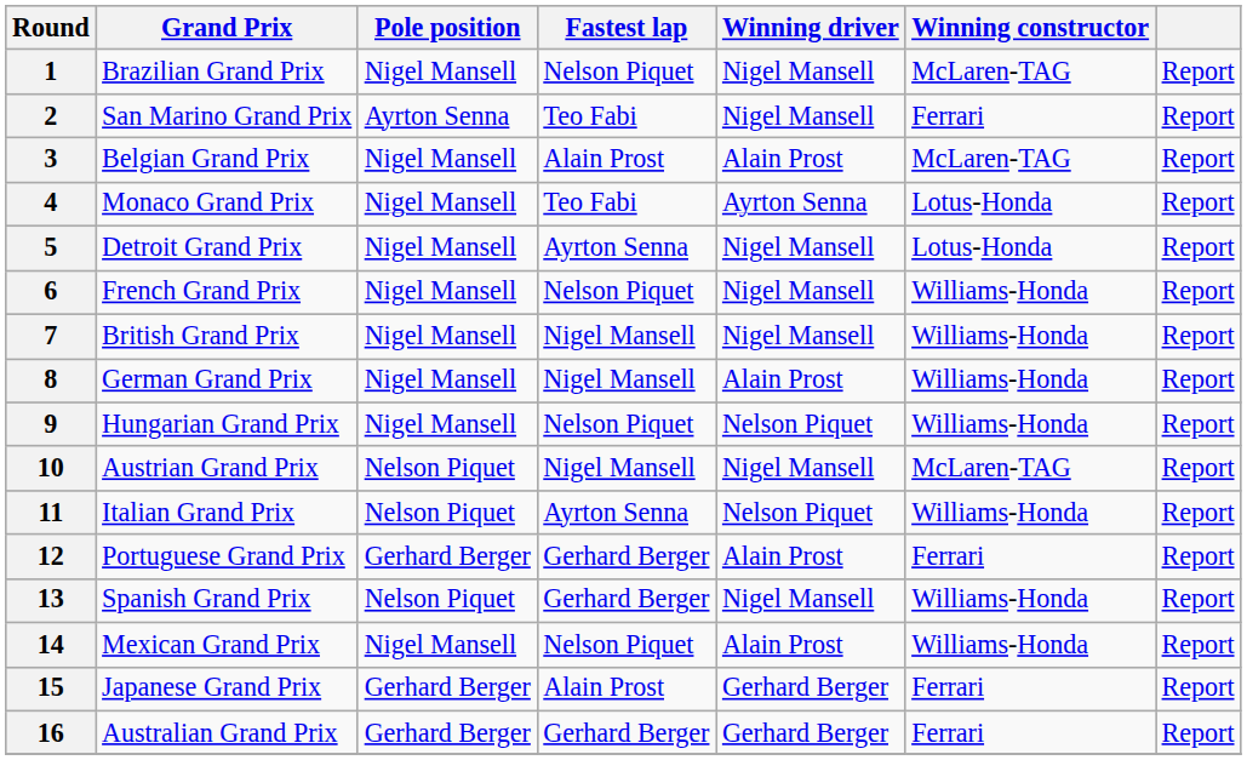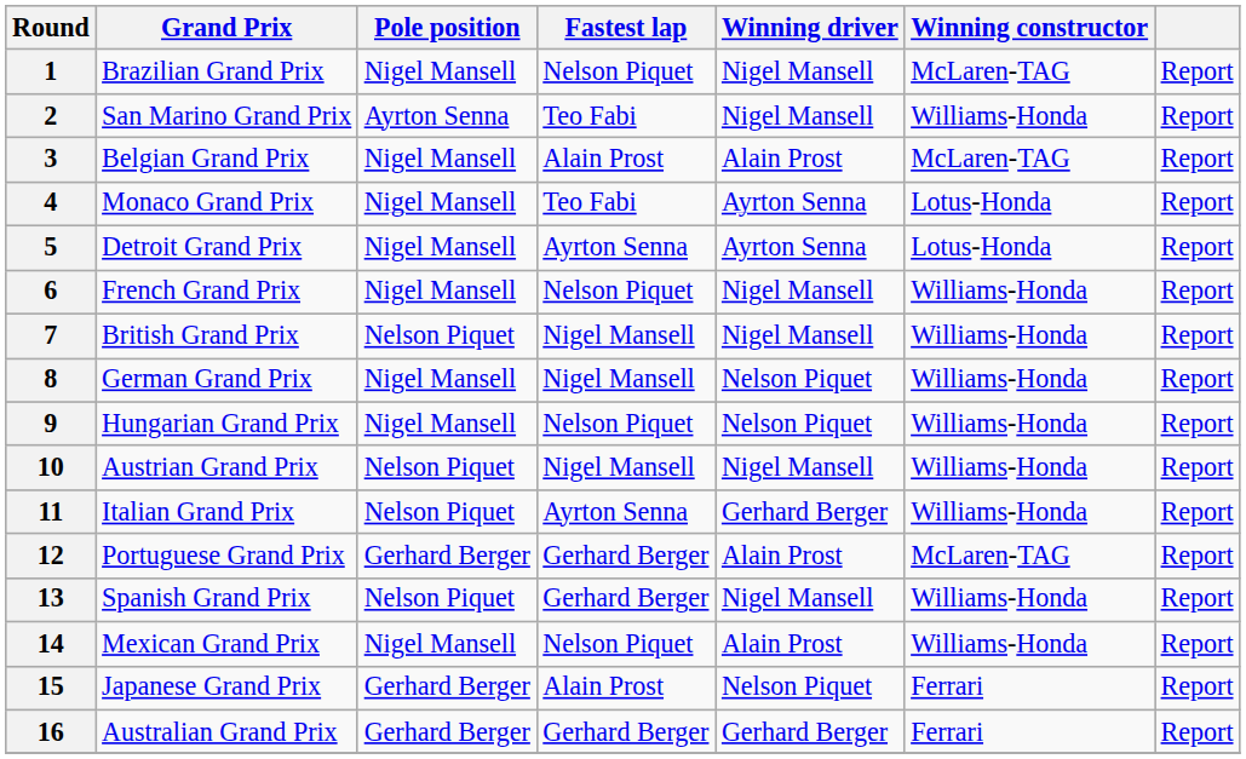 <table class="wikitable sortable" style="font-size: 85%">
 <tr>
 <th>Round</th>
 <th nowrap><a href='#'>Grand Prix</a></th>
 <th nowrap><a href='#'>Pole position</a></th>
 <th nowrap><a href='#'>Fastest lap</a></th>
 <th nowrap><a href='#'>Winning driver</a></th>
 <th nowrap><a href='#'>Winning constructor</a></th>
 <th></th>
 </tr>
 <tr>
 <th>1</th>
 <td> <a href='#'>Brazilian Grand Prix</a></td>
 <td nowrap> <a href='#'>Nigel Mansell</a></td>
 <td> <a href='#'>Nelson Piquet</a></td>
 <td> <a href='#'>Nigel Mansell</a></td>
 <td> <a href='#'>McLaren</a>-<a href='#'>TAG</a></td>
 <td><a href='#'>Report</a></td>
 </tr>
 <tr>
 <th>2</th>
 <td nowrap> <a href='#'>San Marino Grand Prix</a></td>
 <td> <a href='#'>Ayrton Senna</a></td>
 <td> <a href='#'>Teo Fabi</a></td>
 <td> <a href='#'>Nigel Mansell</a></td>
-<td> <a href='#'>Ferrari</a></td>
+<td nowrap> <a href='#'>Williams</a>-<a href='#'>Honda</a></td>
 <td><a href='#'>Report</a></td>
 </tr>
 <tr>
 <th>3</th>
 <td> <a href='#'>Belgian Grand Prix</a></td>
 <td> <a href='#'>Nigel Mansell</a></td>
 <td> <a href='#'>Alain Prost</a></td>
 <td> <a href='#'>Alain Prost</a></td>
 <td> <a href='#'>McLaren</a>-<a href='#'>TAG</a></td>
 <td><a href='#'>Report</a></td>
 </tr>
 <tr>
 <th>4</th>
 <td> <a href='#'>Monaco Grand Prix</a></td>
 <td> <a href='#'>Nigel Mansell</a></td>
 <td> <a href='#'>Teo Fabi</a></td>
 <td> <a href='#'>Ayrton Senna</a></td>
 <td> <a href='#'>Lotus</a>-<a href='#'>Honda</a></td>
 <td><a href='#'>Report</a></td>
 </tr>
 <tr>
 <th>5</th>
 <td> <a href='#'>Detroit Grand Prix</a></td>
 <td> <a href='#'>Nigel Mansell</a></td>
 <td> <a href='#'>Ayrton Senna</a></td>
-<td> <a href='#'>Nigel Mansell</a></td>
+<td> <a href='#'>Ayrton Senna</a></td>
 <td> <a href='#'>Lotus</a>-<a href='#'>Honda</a></td>
 <td><a href='#'>Report</a></td>
 </tr>
 <tr>
 <th>6</th>
 <td> <a href='#'>French Grand Prix</a></td>
 <td> <a href='#'>Nigel Mansell</a></td>
 <td> <a href='#'>Nelson Piquet</a></td>
 <td> <a href='#'>Nigel Mansell</a></td>
 <td> <a href='#'>Williams</a>-<a href='#'>Honda</a></td>
 <td><a href='#'>Report</a></td>
 </tr>
 <tr>
 <th>7</th>
 <td> <a href='#'>British Grand Prix</a></td>
-<td> <a href='#'>Nigel Mansell</a></td>
+<td nowrap> <a href='#'>Nelson Piquet</a></td>
 <td> <a href='#'>Nigel Mansell</a></td>
 <td> <a href='#'>Nigel Mansell</a></td>
 <td> <a href='#'>Williams</a>-<a href='#'>Honda</a></td>
 <td><a href='#'>Report</a></td>
 </tr>
 <tr>
 <th>8</th>
 <td> <a href='#'>German Grand Prix</a></td>
 <td> <a href='#'>Nigel Mansell</a></td>
 <td> <a href='#'>Nigel Mansell</a></td>
-<td> <a href='#'>Alain Prost</a></td>
+<td> <a href='#'>Nelson Piquet</a></td>
 <td> <a href='#'>Williams</a>-<a href='#'>Honda</a></td>
 <td><a href='#'>Report</a></td>
 </tr>
 <tr>
 <th>9</th>
 <td> <a href='#'>Hungarian Grand Prix</a></td>
 <td> <a href='#'>Nigel Mansell</a></td>
 <td> <a href='#'>Nelson Piquet</a></td>
 <td> <a href='#'>Nelson Piquet</a></td>
 <td> <a href='#'>Williams</a>-<a href='#'>Honda</a></td>
 <td><a href='#'>Report</a></td>
 </tr>
 <tr>
 <th>10</th>
 <td> <a href='#'>Austrian Grand Prix</a></td>
 <td> <a href='#'>Nelson Piquet</a></td>
 <td> <a href='#'>Nigel Mansell</a></td>
 <td> <a href='#'>Nigel Mansell</a></td>
-<td> <a href='#'>McLaren</a>-<a href='#'>TAG</a></td>
+<td> <a href='#'>Williams</a>-<a href='#'>Honda</a></td>
 <td><a href='#'>Report</a></td>
 </tr>
 <tr>
 <th>11</th>
 <td> <a href='#'>Italian Grand Prix</a></td>
 <td> <a href='#'>Nelson Piquet</a></td>
 <td> <a href='#'>Ayrton Senna</a></td>
-<td> <a href='#'>Nelson Piquet</a></td>
+<td> <a href='#'>Gerhard Berger</a></td>
 <td> <a href='#'>Williams</a>-<a href='#'>Honda</a></td>
 <td><a href='#'>Report</a></td>
 </tr>
 <tr>
 <th>12</th>
 <td nowrap> <a href='#'>Portuguese Grand Prix</a></td>
 <td> <a href='#'>Gerhard Berger</a></td>
 <td> <a href='#'>Gerhard Berger</a></td>
 <td> <a href='#'>Alain Prost</a></td>
-<td> <a href='#'>Ferrari</a></td>
+<td> <a href='#'>McLaren</a>-<a href='#'>TAG</a></td>
 <td><a href='#'>Report</a></td>
 </tr>
 <tr>
 <th>13</th>
 <td> <a href='#'>Spanish Grand Prix</a></td>
 <td> <a href='#'>Nelson Piquet</a></td>
 <td> <a href='#'>Gerhard Berger</a></td>
 <td> <a href='#'>Nigel Mansell</a></td>
 <td> <a href='#'>Williams</a>-<a href='#'>Honda</a></td>
 <td><a href='#'>Report</a></td>
 </tr>
 <tr>
 <th>14</th>
 <td> <a href='#'>Mexican Grand Prix</a></td>
 <td> <a href='#'>Nigel Mansell</a></td>
 <td> <a href='#'>Nelson Piquet</a></td>
 <td> <a href='#'>Alain Prost</a></td>
 <td> <a href='#'>Williams</a>-<a href='#'>Honda</a></td>
 <td><a href='#'>Report</a></td>
 </tr>
 <tr>
 <th>15</th>
 <td> <a href='#'>Japanese Grand Prix</a></td>
 <td> <a href='#'>Gerhard Berger</a></td>
 <td> <a href='#'>Alain Prost</a></td>
-<td> <a href='#'>Gerhard Berger</a></td>
+<td> <a href='#'>Nelson Piquet</a></td>
 <td> <a href='#'>Ferrari</a></td>
 <td><a href='#'>Report</a></td>
 </tr>
 <tr>
 <th>16</th>
 <td> <a href='#'>Australian Grand Prix</a></td>
 <td nowrap> <a href='#'>Gerhard Berger</a></td>
 <td nowrap> <a href='#'>Gerhard Berger</a></td>
 <td nowrap> <a href='#'>Gerhard Berger</a></td>
 <td> <a href='#'>Ferrari</a></td>
 <td><a href='#'>Report</a></td>
 </tr>
 <tr>
 </tr>
 </table>
